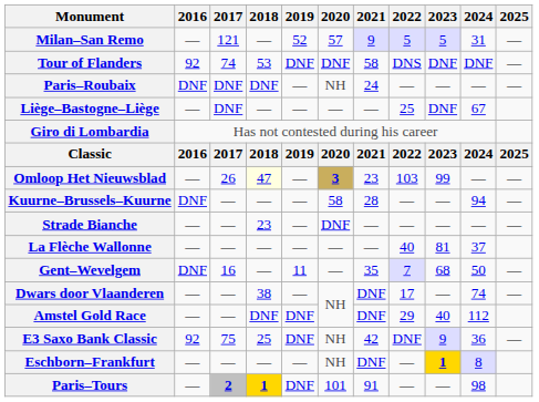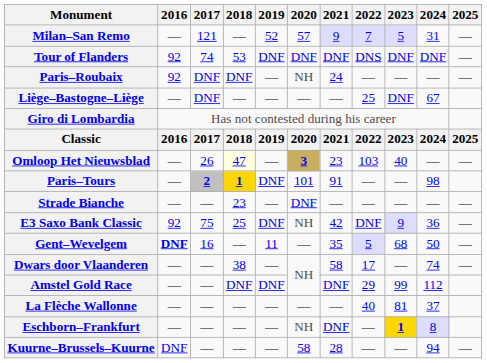 <table class="wikitable plainrowheaders">
 <tr>
 <th>Monument</th>
 <th scope="col">2016</th>
 <th scope="col">2017</th>
 <th scope="col">2018</th>
 <th scope="col">2019</th>
 <th scope="col">2020</th>
 <th scope="col">2021</th>
 <th scope="col">2022</th>
 <th scope="col">2023</th>
 <th scope="col">2024</th>
 <th scope="col">2025</th>
 </tr>
 <tr style="text-align:center;">
 <th scope="row"><a href='#'>Milan–San Remo</a></th>
 <td>—</td>
 <td><a href='#'>121</a></td>
 <td>—</td>
 <td><a href='#'>52</a></td>
 <td><a href='#'>57</a></td>
 <td style="background:#ddf;"><a href='#'>9</a></td>
-<td style="background:#ddf;"><a href='#'>5</a></td>
+<td style="background:#ddf;"><a href='#'>7</a></td>
 <td style="background:#ddf;"><a href='#'>5</a></td>
 <td><a href='#'>31</a></td>
 <td>—</td>
 </tr>
 <tr style="text-align:center;">
 <th scope="row"><a href='#'>Tour of Flanders</a></th>
 <td><a href='#'>92</a></td>
 <td><a href='#'>74</a></td>
 <td><a href='#'>53</a></td>
 <td><a href='#'>DNF</a></td>
 <td><a href='#'>DNF</a></td>
-<td><a href='#'>58</a></td>
+<td><a href='#'>DNF</a></td>
 <td><a href='#'>DNS</a></td>
 <td><a href='#'>DNF</a></td>
 <td><a href='#'>DNF</a></td>
 <td>—</td>
 </tr>
 <tr style="text-align:center;">
 <th scope="row"><a href='#'>Paris–Roubaix</a></th>
-<td><a href='#'>DNF</a></td>
+<td><a href='#'>92</a></td>
 <td><a href='#'>DNF</a></td>
 <td><a href='#'>DNF</a></td>
 <td>—</td>
 <td style="color:#4d4d4d;">NH</td>
 <td><a href='#'>24</a></td>
 <td>—</td>
 <td>—</td>
 <td>—</td>
 <td>—</td>
 </tr>
 <tr style="text-align:center;">
 <th scope="row"><a href='#'>Liège–Bastogne–Liège</a></th>
 <td>—</td>
 <td><a href='#'>DNF</a></td>
 <td>—</td>
 <td>—</td>
 <td>—</td>
 <td>—</td>
 <td><a href='#'>25</a></td>
 <td><a href='#'>DNF</a></td>
 <td><a href='#'>67</a></td>
 <td></td>
 </tr>
 <tr style="text-align:center;">
 <th scope="row"><a href='#'>Giro di Lombardia</a></th>
 <td style="color:#4d4d4d;" colspan=9>Has not contested during his career</td>
 </tr>
 <tr>
 <th>Classic</th>
 <th scope="col">2016</th>
 <th scope="col">2017</th>
 <th scope="col">2018</th>
 <th scope="col">2019</th>
 <th scope="col">2020</th>
 <th scope="col">2021</th>
 <th scope="col">2022</th>
 <th scope="col">2023</th>
 <th scope="col">2024</th>
 <th scope="col">2025</th>
 </tr>
 <tr style="text-align:center;">
 <th scope="row"><a href='#'>Omloop Het Nieuwsblad</a></th>
 <td>—</td>
 <td><a href='#'>26</a></td>
 <td style="background: lightyellow;"><a href='#'>47</a></td>
 <td>—</td>
 <td style="background:#C9AE5D;"><a href='#'><strong>3</strong></a></td>
 <td><a href='#'>23</a></td>
 <td><a href='#'>103</a></td>
-<td><a href='#'>99</a></td>
+<td><a href='#'>40</a></td>
 <td>—</td>
 <td>—</td>
 </tr>
 <tr style="text-align:center;">
-<th scope="row"><a href='#'>Kuurne–Brussels–Kuurne</a></th>
+<th scope="row"><a href='#'>Paris–Tours</a></th>
+<td>—</td>
+<td style="background:#C0C0C0;"><a href='#'><strong>2</strong></a></td>
+<td style="background:gold;"><a href='#'><strong>1</strong></a></td>
 <td><a href='#'>DNF</a></td>
+<td><a href='#'>101</a></td>
+<td><a href='#'>91</a></td>
 <td>—</td>
 <td>—</td>
-<td>—</td>
-<td><a href='#'>58</a></td>
-<td><a href='#'>28</a></td>
-<td>—</td>
-<td>—</td>
-<td><a href='#'>94</a></td>
-<td>—</td>
+<td><a href='#'>98</a></td>
+<td></td>
 </tr>
 <tr style="text-align:center;">
 <th scope="row"><a href='#'>Strade Bianche</a></th>
 <td>—</td>
 <td>—</td>
 <td><a href='#'>23</a></td>
 <td>—</td>
 <td><a href='#'>DNF</a></td>
 <td>—</td>
 <td>—</td>
 <td>—</td>
 <td>—</td>
 <td>—</td>
 </tr>
 <tr style="text-align:center;">
-<th scope="row"><a href='#'>La Flèche Wallonne</a></th>
+<th scope="row"><a href='#'>E3 Saxo Bank Classic</a></th>
+<td><a href='#'>92</a></td>
+<td><a href='#'>75</a></td>
+<td><a href='#'>25</a></td>
+<td><a href='#'>DNF</a></td>
+<td style="color:#4d4d4d;">NH</td>
+<td><a href='#'>42</a></td>
+<td><a href='#'>DNF</a></td>
+<td style="background:#ddf;"><a href='#'>9</a></td>
+<td><a href='#'>36</a></td>
 <td>—</td>
-<td>—</td>
-<td>—</td>
-<td>—</td>
-<td>—</td>
-<td>—</td>
-<td><a href='#'>40</a></td>
-<td><a href='#'>81</a></td>
-<td><a href='#'>37</a></td>
-<td></td>
 </tr>
 <tr style="text-align:center;">
 <th scope="row"><a href='#'>Gent–Wevelgem</a></th>
-<td><a href='#'>DNF</a></td>
+<td><strong><a href='#'>DNF</a></strong></td>
 <td><a href='#'>16</a></td>
 <td>—</td>
 <td><a href='#'>11</a></td>
 <td>—</td>
 <td><a href='#'>35</a></td>
-<td style="background:#ddf;"><a href='#'>7</a></td>
+<td style="background:#ddf;"><a href='#'>5</a></td>
 <td><a href='#'>68</a></td>
 <td><a href='#'>50</a></td>
 <td>—</td>
 </tr>
 <tr style="text-align:center;">
 <th scope="row"><a href='#'>Dwars door Vlaanderen</a></th>
 <td>—</td>
 <td>—</td>
 <td><a href='#'>38</a></td>
 <td>—</td>
 <td style="color:#4d4d4d;" rowspan=2>NH</td>
-<td><a href='#'>DNF</a></td>
+<td><a href='#'>58</a></td>
 <td><a href='#'>17</a></td>
 <td>—</td>
 <td><a href='#'>74</a></td>
 <td>—</td>
 </tr>
 <tr style="text-align:center;">
 <th scope="row"><a href='#'>Amstel Gold Race</a></th>
 <td>—</td>
 <td>—</td>
 <td><a href='#'>DNF</a></td>
 <td><a href='#'>DNF</a></td>
 <td><a href='#'>DNF</a></td>
 <td><a href='#'>29</a></td>
-<td><a href='#'>40</a></td>
+<td><a href='#'>99</a></td>
 <td><a href='#'>112</a></td>
 <td></td>
 </tr>
 <tr style="text-align:center;">
-<th scope="row"><a href='#'>E3 Saxo Bank Classic</a></th>
-<td><a href='#'>92</a></td>
-<td><a href='#'>75</a></td>
-<td><a href='#'>25</a></td>
-<td><a href='#'>DNF</a></td>
-<td style="color:#4d4d4d;">NH</td>
-<td><a href='#'>42</a></td>
-<td><a href='#'>DNF</a></td>
-<td style="background:#ddf;"><a href='#'>9</a></td>
-<td><a href='#'>36</a></td>
+<th scope="row"><a href='#'>La Flèche Wallonne</a></th>
 <td>—</td>
+<td>—</td>
+<td>—</td>
+<td>—</td>
+<td>—</td>
+<td>—</td>
+<td><a href='#'>40</a></td>
+<td><a href='#'>81</a></td>
+<td><a href='#'>37</a></td>
+<td></td>
 </tr>
 <tr style="text-align:center;">
 <th scope="row"><a href='#'>Eschborn–Frankfurt</a></th>
 <td>—</td>
 <td>—</td>
 <td>—</td>
 <td>—</td>
 <td style="color:#4d4d4d;">NH</td>
 <td><a href='#'>DNF</a></td>
 <td>—</td>
 <td style="background:gold;"><a href='#'><strong>1</strong></a></td>
 <td style="background:#ddf;"><a href='#'>8</a></td>
 <td></td>
 </tr>
 <tr style="text-align:center;">
-<th scope="row"><a href='#'>Paris–Tours</a></th>
-<td>—</td>
-<td style="background:#C0C0C0;"><a href='#'><strong>2</strong></a></td>
-<td style="background:gold;"><a href='#'><strong>1</strong></a></td>
+<th scope="row"><a href='#'>Kuurne–Brussels–Kuurne</a></th>
 <td><a href='#'>DNF</a></td>
-<td><a href='#'>101</a></td>
-<td><a href='#'>91</a></td>
 <td>—</td>
 <td>—</td>
-<td><a href='#'>98</a></td>
-<td></td>
+<td>—</td>
+<td><a href='#'>58</a></td>
+<td><a href='#'>28</a></td>
+<td>—</td>
+<td>—</td>
+<td><a href='#'>94</a></td>
+<td>—</td>
 </tr>
 </table>
